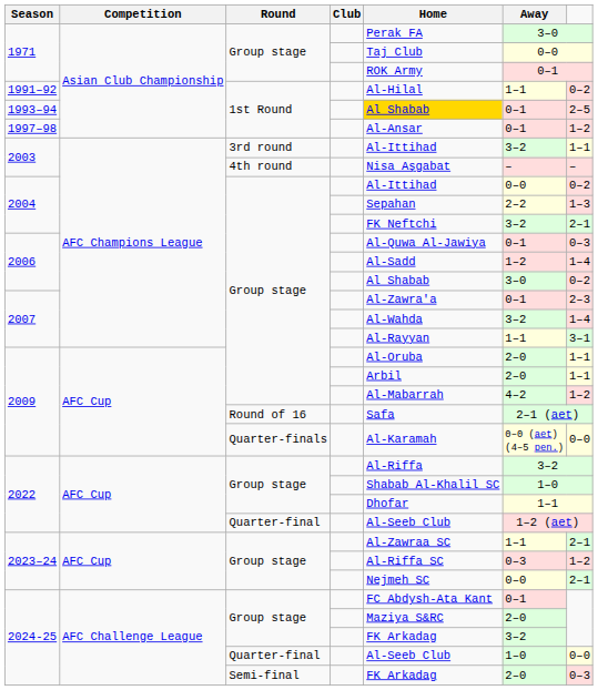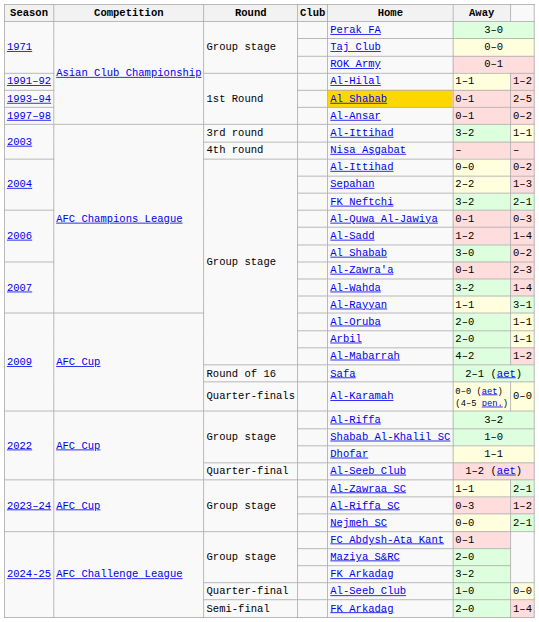 <table class="wikitable">
 <tr>
 <th>Season</th>
 <th>Competition</th>
 <th>Round</th>
 <th>Club</th>
 <th>Home</th>
 <th>Away</th>
 </tr>
 <tr>
 <td rowspan="3"><a href='#'>1971</a></td>
 <td rowspan="6"><a href='#'>Asian Club Championship</a></td>
 <td rowspan="3">Group stage</td>
 <td></td>
 <td><a href='#'>Perak FA</a></td>
 <td colspan="2" align=center  bgcolor="#ddffdd">3–0</td>
 </tr>
 <tr>
 <td></td>
 <td><a href='#'>Taj Club</a></td>
 <td colspan="2" align=center  bgcolor="#ffffdd">0–0</td>
 </tr>
 <tr>
 <td></td>
 <td><a href='#'>ROK Army</a></td>
 <td colspan="2" align=center  bgcolor="#ffdddd">0–1</td>
 </tr>
 <tr>
 <td><a href='#'>1991–92</a></td>
 <td rowspan="3">1st Round</td>
 <td></td>
 <td><a href='#'>Al-Hilal</a></td>
 <td bgcolor="#ffffdd">1–1</td>
-<td bgcolor="#ffdddd">0–2</td>
+<td bgcolor="#ffdddd">1–2</td>
 </tr>
 <tr>
 <td><a href='#'>1993–94</a></td>
 <td></td>
 <td style="background: gold;"><a href='#'>Al Shabab</a></td>
 <td bgcolor="#ffdddd">0–1</td>
 <td bgcolor="#ffdddd">2–5</td>
 </tr>
 <tr>
 <td><a href='#'>1997–98</a></td>
 <td></td>
 <td><a href='#'>Al-Ansar</a></td>
 <td bgcolor="#ffdddd">0–1</td>
-<td bgcolor="#ffdddd">1–2</td>
+<td bgcolor="#ffdddd">0–2</td>
 </tr>
 <tr>
 <td rowspan="2"><a href='#'>2003</a></td>
 <td rowspan="11"><a href='#'>AFC Champions League</a></td>
 <td>3rd round</td>
 <td></td>
 <td><a href='#'>Al-Ittihad</a></td>
 <td bgcolor="#ddffdd">3–2</td>
 <td bgcolor="#ffffdd">1–1</td>
 </tr>
 <tr>
 <td>4th round</td>
 <td></td>
 <td><a href='#'>Nisa Aşgabat</a></td>
 <td bgcolor="#ffdddd">–</td>
 <td bgcolor="#ffdddd">–</td>
 </tr>
 <tr>
 <td rowspan="3"><a href='#'>2004</a></td>
 <td rowspan="12">Group stage</td>
 <td></td>
 <td><a href='#'>Al-Ittihad</a></td>
 <td bgcolor="#ffffdd">0–0</td>
 <td bgcolor="#ffdddd">0–2</td>
 </tr>
 <tr>
 <td></td>
 <td><a href='#'>Sepahan</a></td>
 <td bgcolor="#ffffdd">2–2</td>
 <td bgcolor="#ffdddd">1–3</td>
 </tr>
 <tr>
 <td></td>
 <td><a href='#'>FK Neftchi</a></td>
 <td bgcolor="#ddffdd">3–2</td>
 <td bgcolor="#ddffdd">2–1</td>
 </tr>
 <tr>
 <td rowspan="3"><a href='#'>2006</a></td>
 <td></td>
 <td><a href='#'>Al-Quwa Al-Jawiya</a></td>
 <td bgcolor="#ffdddd">0–1</td>
 <td bgcolor="#ffdddd">0–3</td>
 </tr>
 <tr>
 <td></td>
 <td><a href='#'>Al-Sadd</a></td>
 <td bgcolor="#ffdddd">1–2</td>
 <td bgcolor="#ffdddd">1–4</td>
 </tr>
 <tr>
 <td></td>
 <td><a href='#'>Al Shabab</a></td>
 <td bgcolor="#ddffdd">3–0</td>
 <td bgcolor="#ffdddd">0–2</td>
 </tr>
 <tr>
 <td rowspan="3"><a href='#'>2007</a></td>
 <td></td>
 <td><a href='#'>Al-Zawra'a</a></td>
 <td bgcolor="#ffdddd">0–1</td>
 <td bgcolor="#ffdddd">2–3</td>
 </tr>
 <tr>
 <td></td>
 <td><a href='#'>Al-Wahda</a></td>
 <td bgcolor="#ddffdd">3–2</td>
 <td bgcolor="#ffdddd">1–4</td>
 </tr>
 <tr>
 <td></td>
 <td><a href='#'>Al-Rayyan</a></td>
 <td bgcolor="#ffffdd">1–1</td>
 <td bgcolor="#ddffdd">3–1</td>
 </tr>
 <tr>
 <td rowspan="5"><a href='#'>2009</a></td>
 <td rowspan="5"><a href='#'>AFC Cup</a></td>
 <td></td>
 <td><a href='#'>Al-Oruba</a></td>
 <td bgcolor="#ddffdd">2–0</td>
 <td bgcolor="#ffffdd">1–1</td>
 </tr>
 <tr>
 <td></td>
 <td><a href='#'>Arbil</a></td>
 <td bgcolor="#ddffdd">2–0</td>
 <td bgcolor="#ffffdd">1–1</td>
 </tr>
 <tr>
 <td></td>
 <td><a href='#'>Al-Mabarrah</a></td>
 <td bgcolor="#ddffdd">4–2</td>
 <td bgcolor="#ffdddd">1–2</td>
 </tr>
 <tr>
 <td>Round of 16</td>
 <td></td>
 <td><a href='#'>Safa</a></td>
 <td colspan="2" align=center  bgcolor="#ddffdd">2–1 (<a href='#'>aet</a>)</td>
 </tr>
 <tr>
 <td>Quarter-finals</td>
 <td></td>
 <td><a href='#'>Al-Karamah</a></td>
 <td bgcolor="#ffffdd"><small>0–0 (<a href='#'>aet</a>)<br>(4–5 <a href='#'>pen.</a>)</small></td>
 <td bgcolor="#ffffdd">0–0</td>
 </tr>
 <tr>
 <td rowspan="4"><a href='#'>2022</a></td>
 <td rowspan="4"><a href='#'>AFC Cup</a></td>
 <td rowspan="3">Group stage</td>
 <td></td>
 <td><a href='#'>Al-Riffa</a></td>
 <td colspan="2" align="center" bgcolor="#ddffdd">3–2</td>
 </tr>
 <tr>
 <td></td>
 <td><a href='#'>Shabab Al-Khalil SC</a></td>
 <td colspan="2" align="center" bgcolor="#ddffdd">1–0</td>
 </tr>
 <tr>
 <td></td>
 <td><a href='#'>Dhofar</a></td>
 <td colspan="2" align="center" bgcolor="#ffffdd">1–1</td>
 </tr>
 <tr>
 <td>Quarter-final</td>
 <td></td>
 <td><a href='#'>Al-Seeb Club</a></td>
 <td colspan="2" align="center" bgcolor="#ffdddd">1–2 (<a href='#'>aet</a>)</td>
 </tr>
 <tr>
 <td rowspan="3"><a href='#'>2023–24</a></td>
 <td rowspan="3"><a href='#'>AFC Cup</a></td>
 <td rowspan="3">Group stage</td>
 <td></td>
 <td><a href='#'>Al-Zawraa SC</a></td>
 <td bgcolor="#ffffdd">1–1</td>
 <td bgcolor="#ddffdd">2–1</td>
 </tr>
 <tr>
 <td></td>
 <td><a href='#'>Al-Riffa SC</a></td>
 <td bgcolor="#ffdddd">0–3</td>
 <td bgcolor="#ffdddd">1–2</td>
 </tr>
 <tr>
 <td></td>
 <td><a href='#'>Nejmeh SC</a></td>
 <td bgcolor="#ffffdd">0–0</td>
 <td bgcolor="#ddffdd">2–1</td>
 </tr>
 <tr>
 <td rowspan="5"><a href='#'>2024-25</a></td>
 <td rowspan="5"><a href='#'>AFC Challenge League</a></td>
 <td rowspan="3">Group stage</td>
 <td></td>
 <td><a href='#'>FC Abdysh-Ata Kant</a></td>
 <td bgcolor="#ffdddd">0–1</td>
 </tr>
 <tr>
 <td></td>
 <td><a href='#'>Maziya S&RC</a></td>
 <td bgcolor="#ddffdd">2–0</td>
 </tr>
 <tr>
 <td></td>
 <td><a href='#'>FK Arkadag</a></td>
 <td bgcolor="#ddffdd">3–2</td>
 </tr>
 <tr>
 <td>Quarter-final</td>
 <td></td>
 <td><a href='#'>Al-Seeb Club</a></td>
 <td bgcolor="#ddffdd">1–0</td>
 <td bgcolor="#ffffdd">0–0</td>
 </tr>
 <tr>
 <td>Semi-final</td>
 <td></td>
 <td><a href='#'>FK Arkadag</a></td>
 <td bgcolor="#ddffdd">2–0</td>
-<td bgcolor="#ffdddd">0–3</td>
+<td bgcolor="#ffdddd">1–4</td>
 </tr>
 </table>
